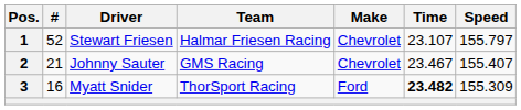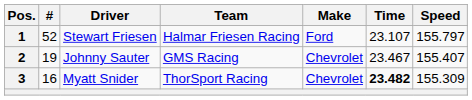 <table class="wikitable" style="font-size:95%">
 <tr>
 <th>Pos.</th>
 <th>#</th>
 <th>Driver</th>
 <th>Team</th>
 <th>Make</th>
 <th>Time</th>
 <th>Speed</th>
 </tr>
 <tr>
 <th>1</th>
 <td>52</td>
 <td><a href='#'>Stewart Friesen</a></td>
 <td><a href='#'>Halmar Friesen Racing</a></td>
-<td><a href='#'>Chevrolet</a></td>
+<td><a href='#'>Ford</a></td>
 <td>23.107</td>
 <td>155.797</td>
 </tr>
 <tr>
 <th>2</th>
-<td>21</td>
+<td>19</td>
 <td><a href='#'>Johnny Sauter</a></td>
 <td><a href='#'>GMS Racing</a></td>
 <td><a href='#'>Chevrolet</a></td>
 <td>23.467</td>
 <td>155.407</td>
 </tr>
 <tr>
 <th>3</th>
 <td>16</td>
 <td><a href='#'>Myatt Snider</a></td>
 <td><a href='#'>ThorSport Racing</a></td>
-<td><a href='#'>Ford</a></td>
+<td><a href='#'>Chevrolet</a></td>
 <td><strong>23.482</strong></td>
 <td>155.309</td>
 </tr>
 <tr>
 <th colspan="7"></th>
 </tr>
 </table>
